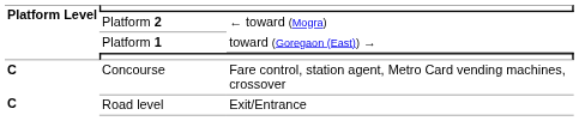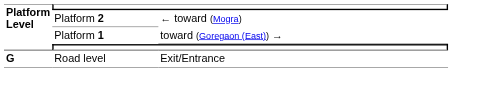 <table border=0 cellspacing=0 cellpadding=3>
 <tr>
 <td style="border-bottom:solid 1px gray;vertical-align:top;border-top:solid 1px gray;" rowspan=4;><strong>Platform Level</strong></td>
 <td style="border-top:solid 1px gray;border-right:solid 2px black;border-left:solid 2px black;border-bottom:solid 2px black;text-align:center;" colspan=2></td>
 </tr>
 <tr>
 <td style="border-bottom:solid 1px gray;" width=150>Platform <span><strong>2</strong></span></td>
 <td>←  toward  <small>(<a href='#'>Mogra</a>)</small></td>
 </tr>
 <tr>
 <td>Platform <span><strong>1</strong></span></td>
 <td style="border-bottom:solid 1px gray;" width=390>  toward  <small>(<a href='#'>Goregaon (East)</a>)</small> →</td>
 </tr>
 <tr>
 <td style="border-top:solid 2px black;border-right:solid 2px black;border-left:solid 2px black;border-bottom:solid 1px gray;text-align:center;" colspan=2></td>
 </tr>
 <tr>
-<td style="vertical-align:top"><strong>C</strong></td>
-<td style="vertical-align:top">Concourse</td>
-<td style="vertical-align:top">Fare control, station agent, Metro Card vending machines, crossover</td>
-</tr>
-<tr>
-<td style="vertical-align:top"><strong>C</strong></td>
+<td style="border-bottom:solid 1px gray;border-top:solid 1px gray; vertical-align:top" width=50><strong>G</strong></td>
 <td style="border-top:solid 1px gray;border-bottom:solid 1px gray; vertical-align:top" width=100>Road level</td>
 <td style="border-top:solid 1px gray;border-bottom:solid 1px gray; vertical-align:top" width=420>Exit/Entrance</td>
 </tr>
 </table>
